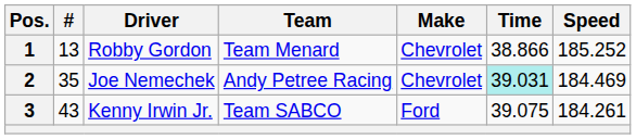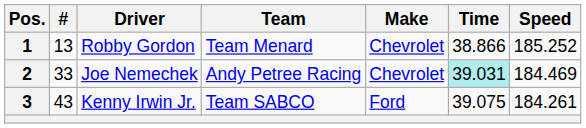 <table class="wikitable" style="font-size:95%">
 <tr>
 <th>Pos.</th>
 <th>#</th>
 <th>Driver</th>
 <th>Team</th>
 <th>Make</th>
 <th>Time</th>
 <th>Speed</th>
 </tr>
 <tr>
 <th>1</th>
 <td>13</td>
 <td><a href='#'>Robby Gordon</a></td>
 <td><a href='#'>Team Menard</a></td>
 <td><a href='#'>Chevrolet</a></td>
 <td>38.866</td>
 <td>185.252</td>
 </tr>
 <tr>
 <th>2</th>
-<td>35</td>
+<td>33</td>
 <td><a href='#'>Joe Nemechek</a></td>
 <td><a href='#'>Andy Petree Racing</a></td>
 <td><a href='#'>Chevrolet</a></td>
 <td style="background: paleturquoise;">39.031</td>
 <td>184.469</td>
 </tr>
 <tr>
 <th>3</th>
 <td>43</td>
 <td><a href='#'>Kenny Irwin Jr.</a></td>
 <td><a href='#'>Team SABCO</a></td>
 <td><a href='#'>Ford</a></td>
 <td>39.075</td>
 <td>184.261</td>
 </tr>
 <tr>
 <th colspan="7"></th>
 </tr>
 </table>
